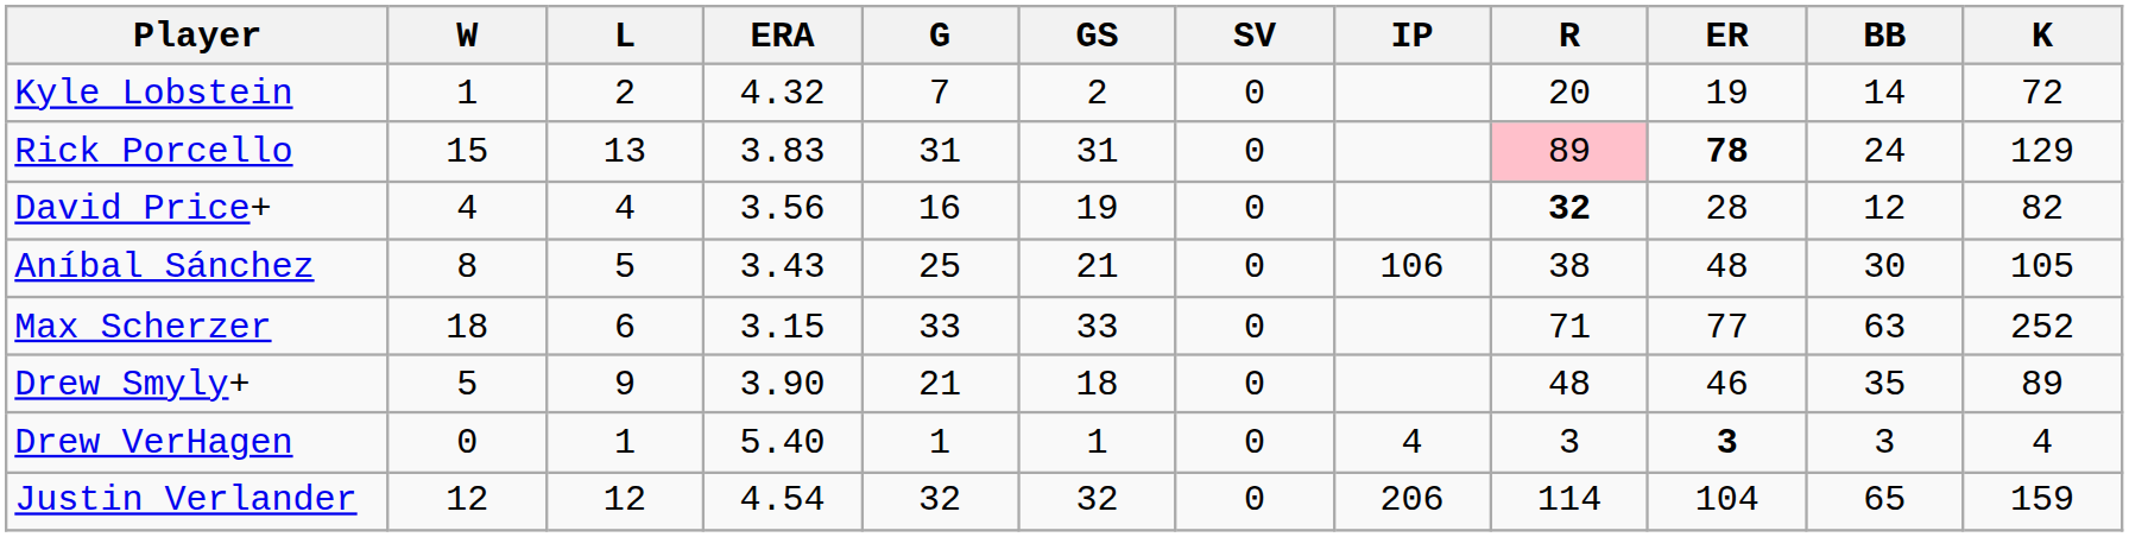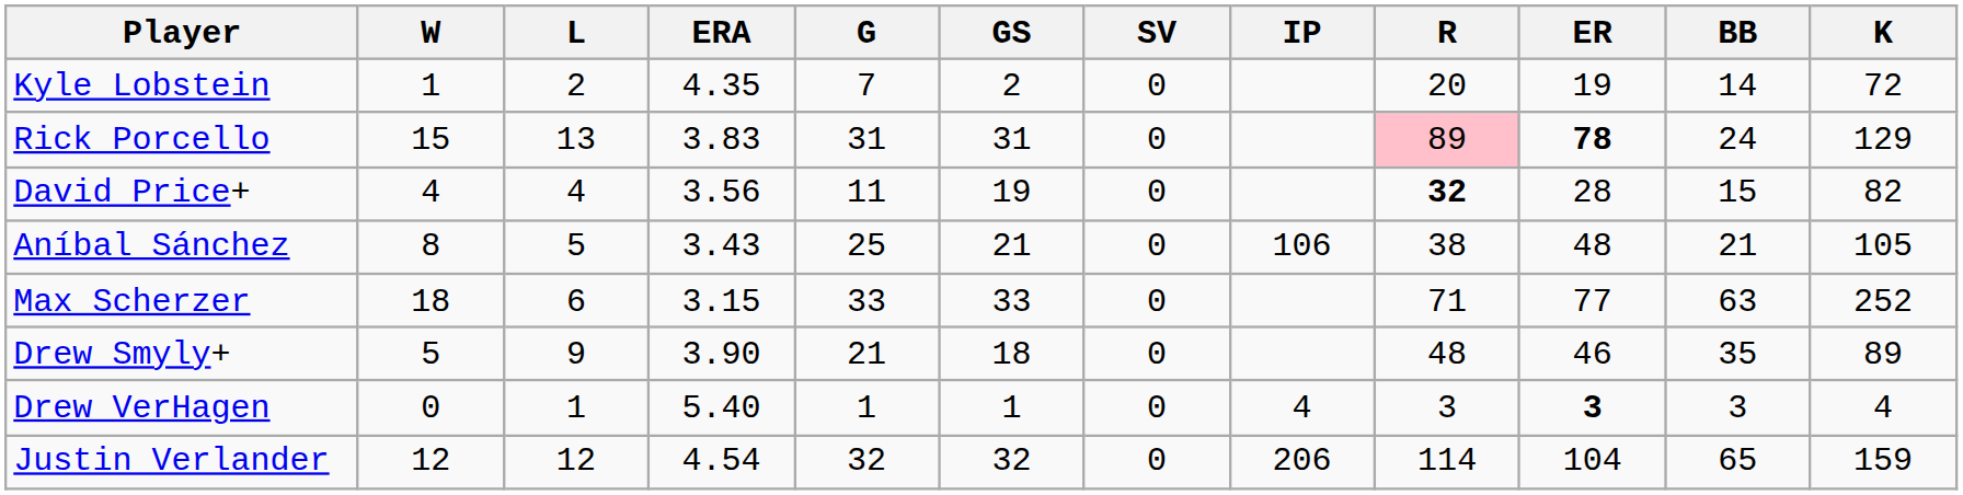 <table class="wikitable sortable" style="text-align:center">
 <tr>
 <th bgcolor="#DDDDFF" width="17%">Player</th>
 <th bgcolor="#DDDDFF" width="7%">W</th>
 <th bgcolor="#DDDDFF" width="7%">L</th>
 <th bgcolor="#DDDDFF" width="7%">ERA</th>
 <th bgcolor="#DDDDFF" width="7%">G</th>
 <th bgcolor="#DDDDFF" width="7%">GS</th>
 <th bgcolor="#DDDDFF" width="7%">SV</th>
 <th bgcolor="#DDDDFF" width="7%">IP</th>
 <th bgcolor="#DDDDFF" width="7%">R</th>
 <th bgcolor="#DDDDFF" width="7%">ER</th>
 <th bgcolor="#DDDDFF" width="7%">BB</th>
 <th bgcolor="#DDDDFF" width="7%">K</th>
 </tr>
 <tr>
 <td align=left><a href='#'>Kyle Lobstein</a></td>
 <td>1</td>
 <td>2</td>
-<td>4.32</td>
+<td>4.35</td>
 <td>7</td>
 <td>2</td>
 <td>0</td>
 <td></td>
 <td>20</td>
 <td>19</td>
 <td>14</td>
 <td>72</td>
 </tr>
 <tr>
 <td align=left><a href='#'>Rick Porcello</a></td>
 <td>15</td>
 <td>13</td>
 <td>3.83</td>
 <td>31</td>
 <td>31</td>
 <td>0</td>
 <td></td>
 <td style="background: pink;">89</td>
 <td><strong>78</strong></td>
 <td>24</td>
 <td>129</td>
 </tr>
 <tr>
 <td align=left><a href='#'>David Price</a>+</td>
 <td>4</td>
 <td>4</td>
 <td>3.56</td>
-<td>16</td>
+<td>11</td>
 <td>19</td>
 <td>0</td>
 <td></td>
 <td><strong>32</strong></td>
 <td>28</td>
-<td>12</td>
+<td>15</td>
 <td>82</td>
 </tr>
 <tr>
 <td align=left><a href='#'>Aníbal Sánchez</a></td>
 <td>8</td>
 <td>5</td>
 <td>3.43</td>
 <td>25</td>
 <td>21</td>
 <td>0</td>
 <td>106</td>
 <td>38</td>
 <td>48</td>
-<td>30</td>
+<td>21</td>
 <td>105</td>
 </tr>
 <tr>
 <td align=left><a href='#'>Max Scherzer</a></td>
 <td>18</td>
 <td>6</td>
 <td>3.15</td>
 <td>33</td>
 <td>33</td>
 <td>0</td>
 <td></td>
 <td>71</td>
 <td>77</td>
 <td>63</td>
 <td>252</td>
 </tr>
 <tr>
 <td align=left><a href='#'>Drew Smyly</a>+</td>
 <td>5</td>
 <td>9</td>
 <td>3.90</td>
 <td>21</td>
 <td>18</td>
 <td>0</td>
 <td></td>
 <td>48</td>
 <td>46</td>
 <td>35</td>
 <td>89</td>
 </tr>
 <tr>
 <td align=left><a href='#'>Drew VerHagen</a></td>
 <td>0</td>
 <td>1</td>
 <td>5.40</td>
 <td>1</td>
 <td>1</td>
 <td>0</td>
 <td>4</td>
 <td>3</td>
 <td><strong>3</strong></td>
 <td>3</td>
 <td>4</td>
 </tr>
 <tr>
 <td align=left><a href='#'>Justin Verlander</a></td>
 <td>12</td>
 <td>12</td>
 <td>4.54</td>
 <td>32</td>
 <td>32</td>
 <td>0</td>
 <td>206</td>
 <td>114</td>
 <td>104</td>
 <td>65</td>
 <td>159</td>
 </tr>
 </table>
